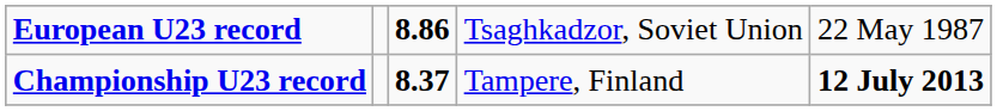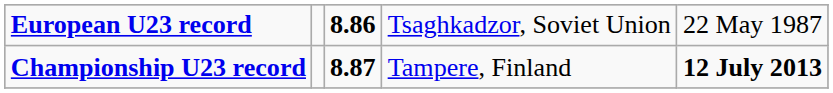 <table class="wikitable">
 <tr>
 <td><strong><a href='#'>European U23 record</a></strong></td>
 <td></td>
 <td><strong>8.86</strong></td>
 <td><a href='#'>Tsaghkadzor</a>, Soviet Union</td>
 <td>22 May 1987</td>
 </tr>
 <tr>
 <td><strong><a href='#'>Championship U23 record</a></strong></td>
 <td></td>
-<td><strong>8.37</strong></td>
+<td><strong>8.87</strong></td>
 <td><a href='#'>Tampere</a>, Finland</td>
 <td><strong>12 July 2013</strong></td>
 </tr>
 </table>
